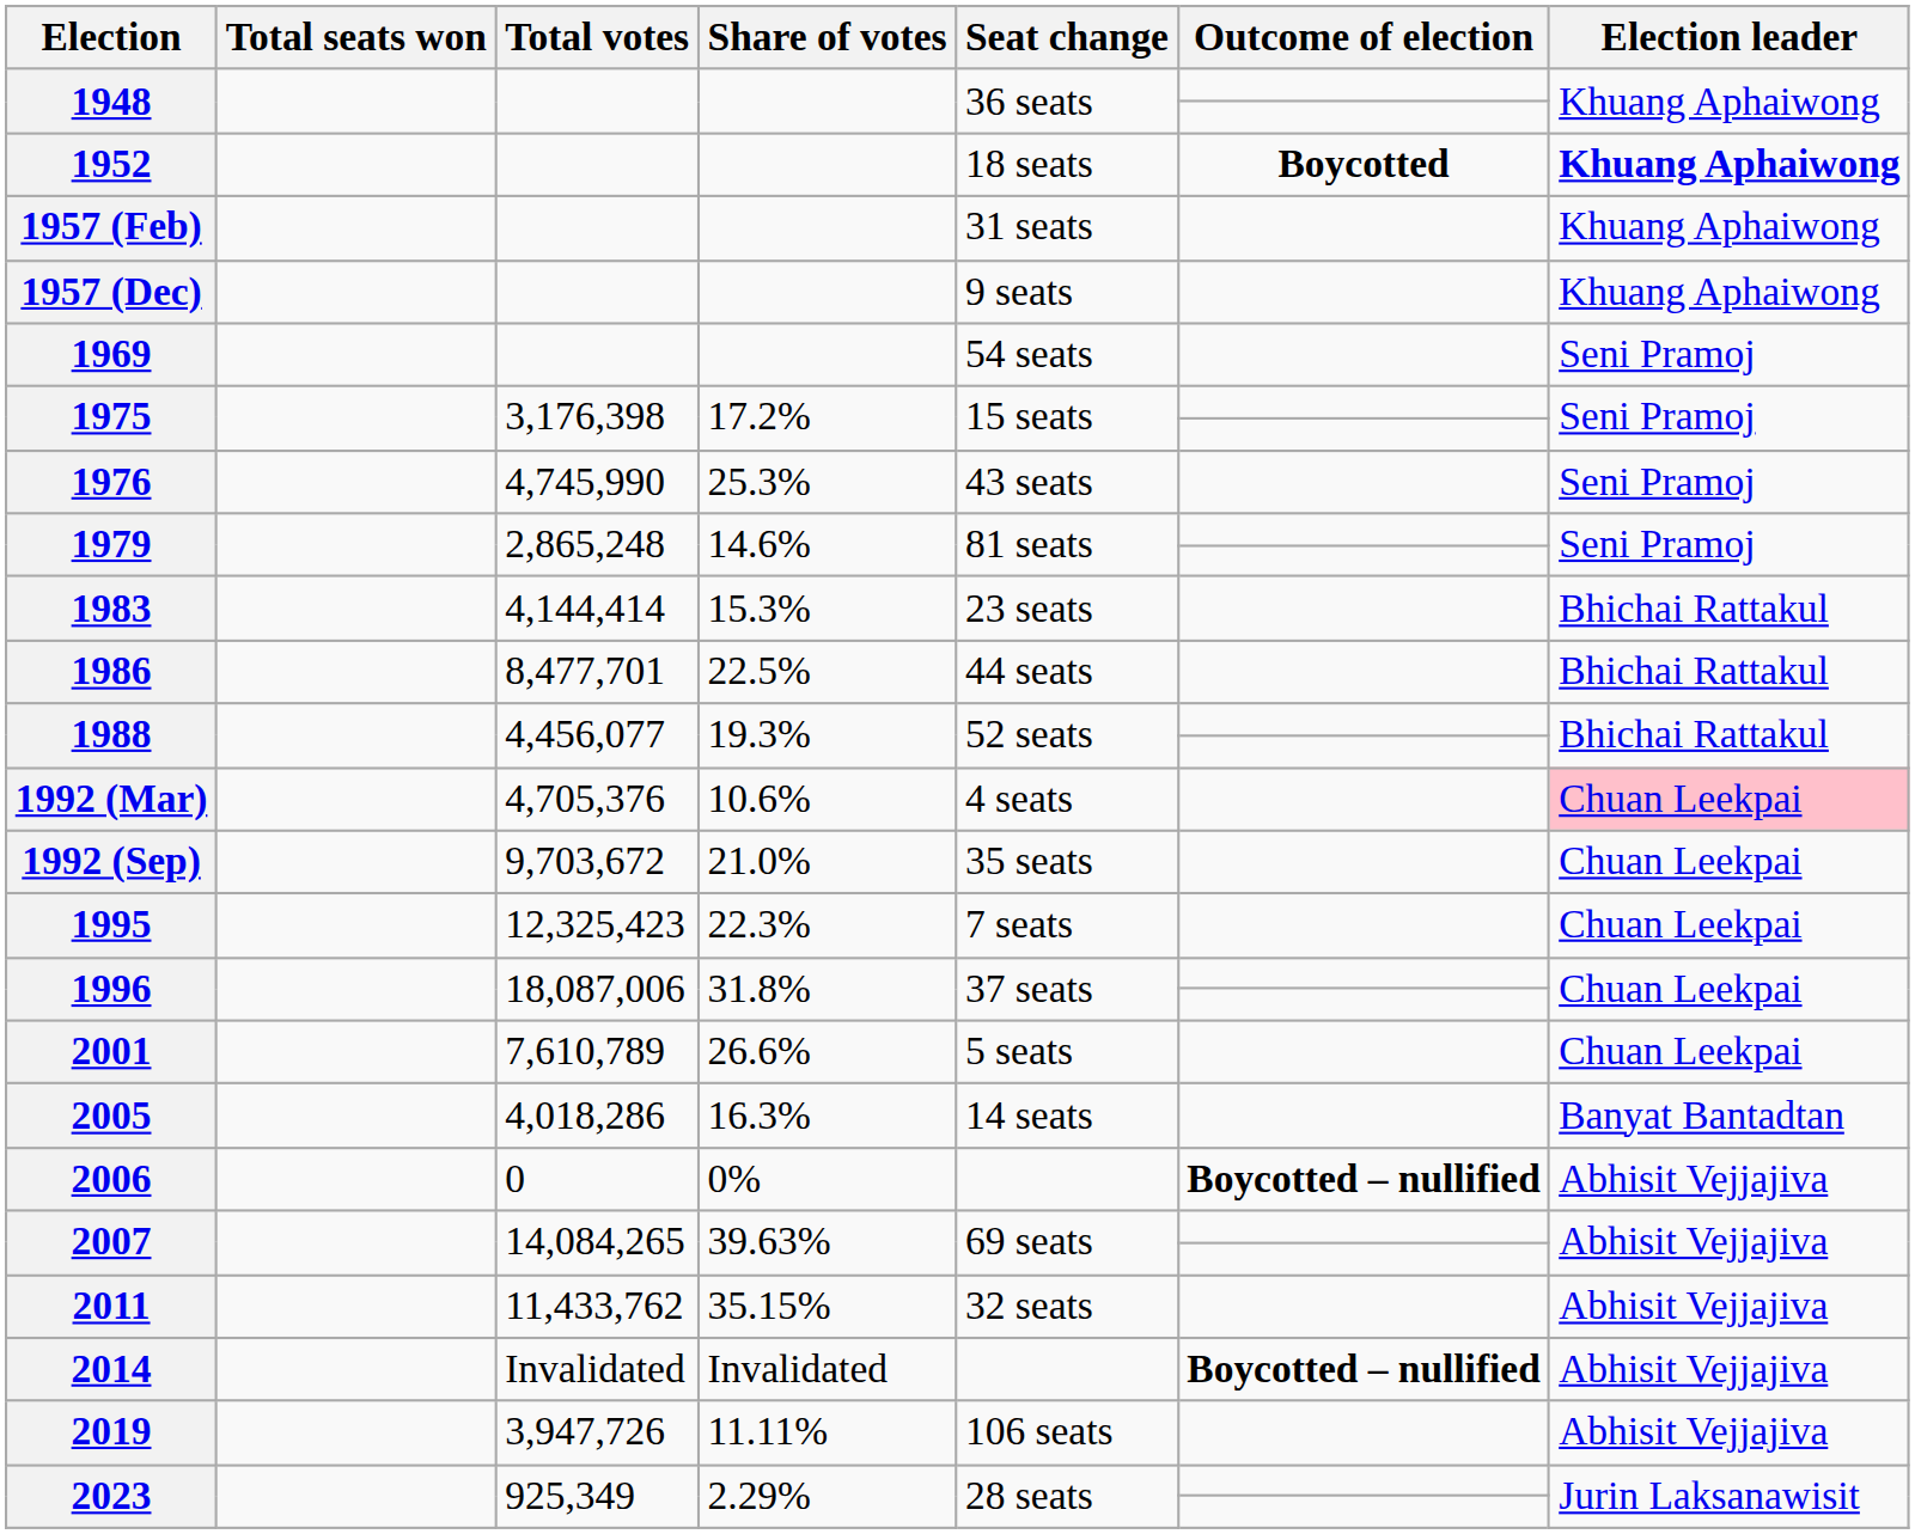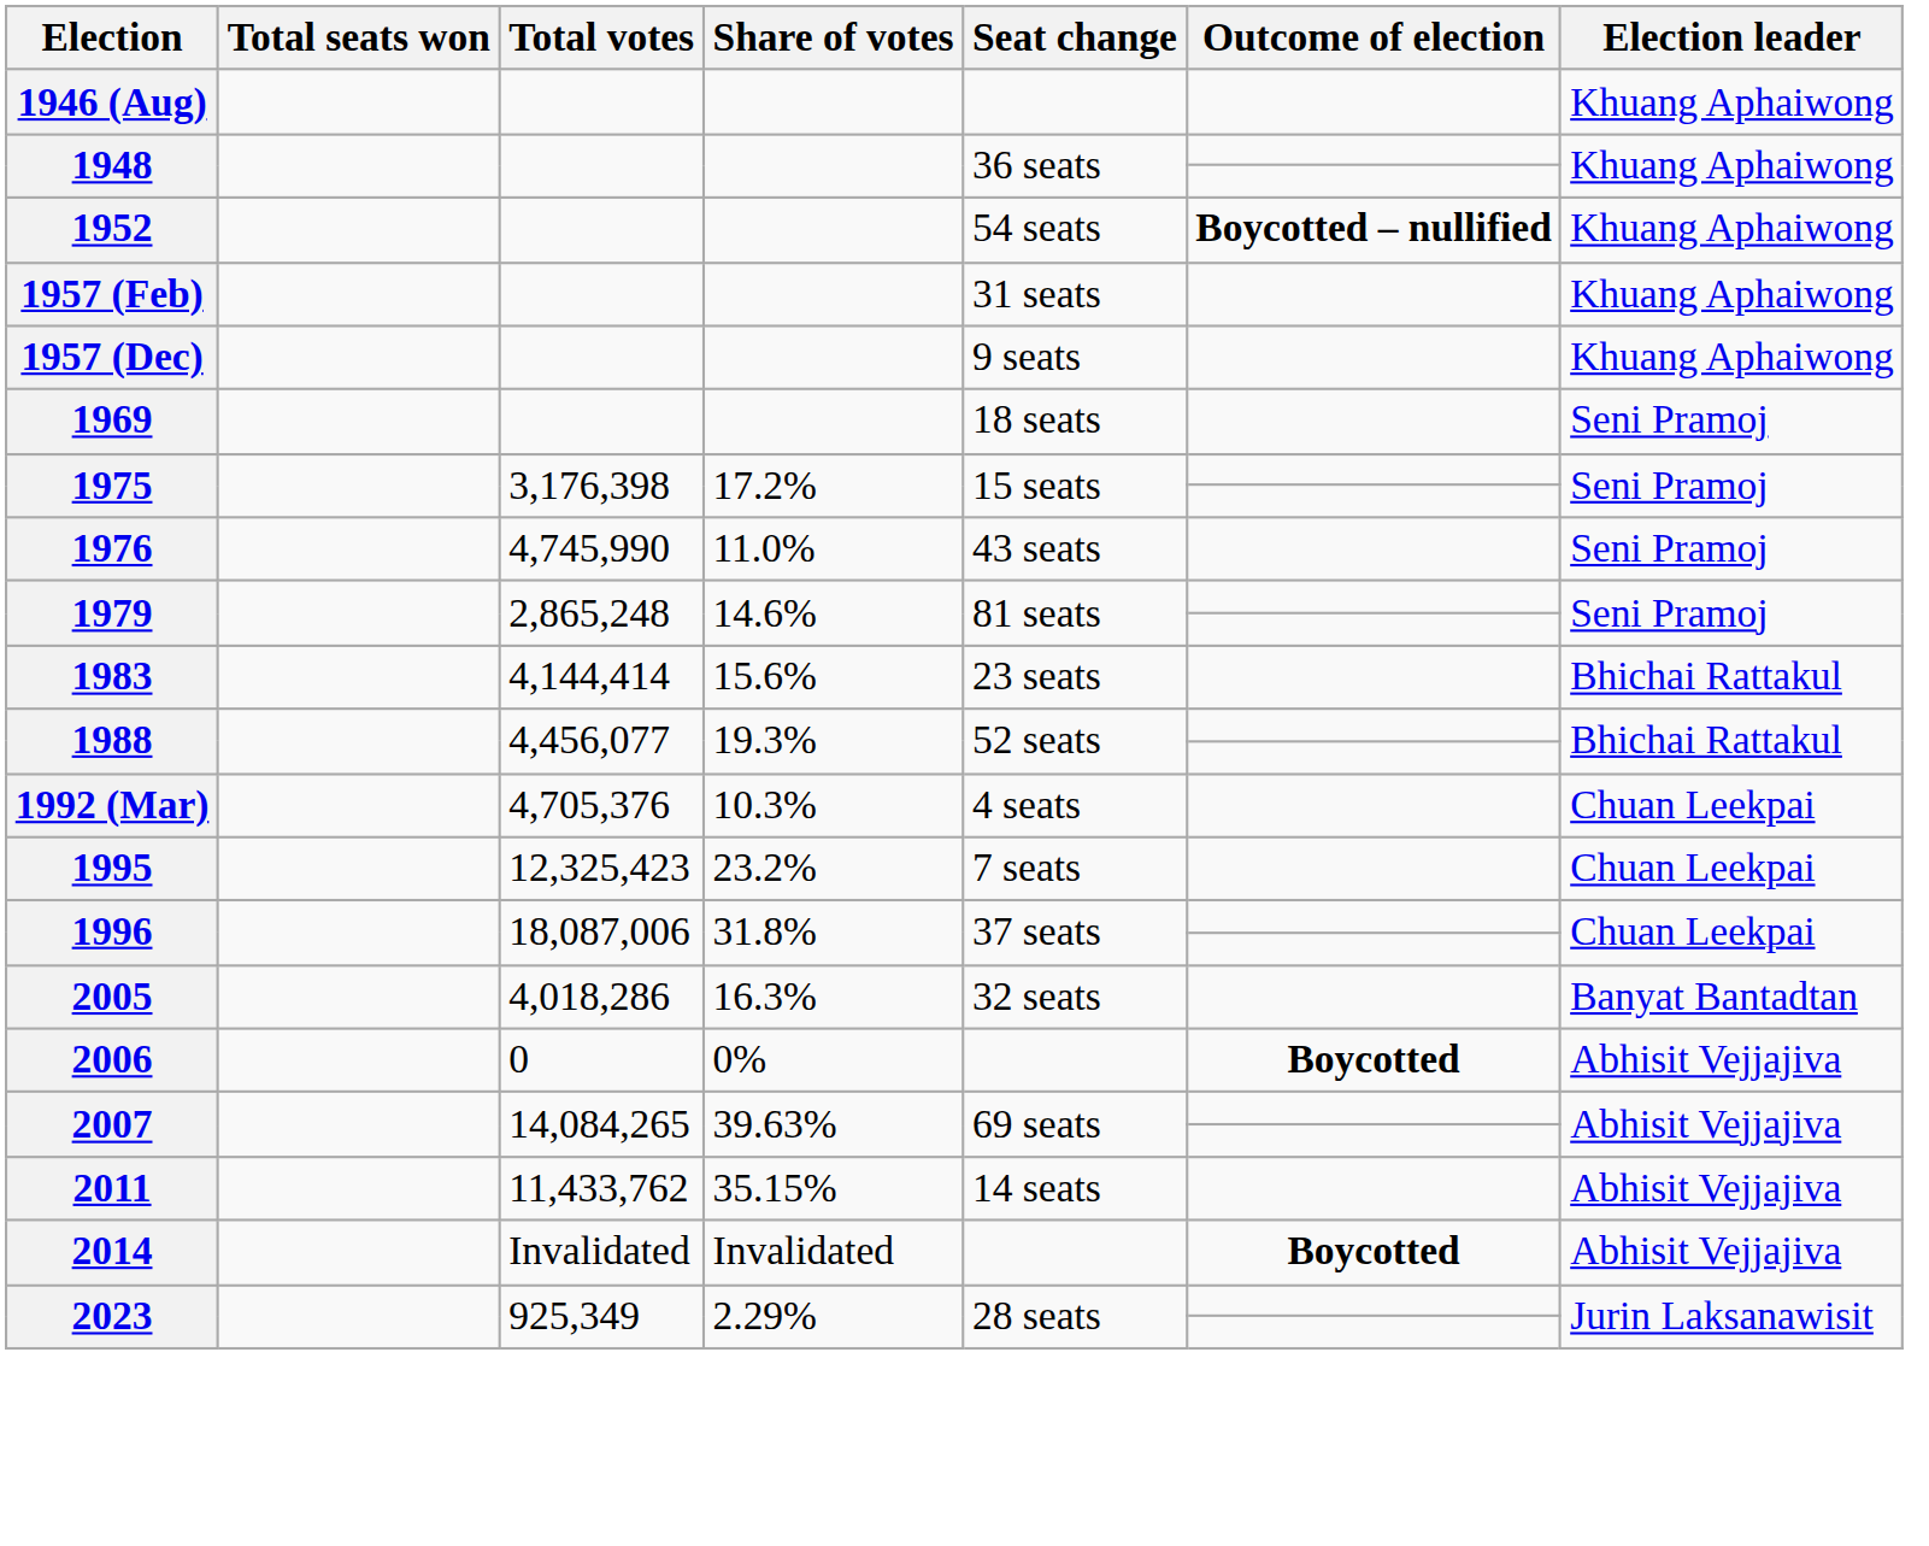 <table class="wikitable">
 <tr>
 <th>Election</th>
 <th>Total seats won</th>
 <th>Total votes</th>
 <th>Share of votes</th>
 <th>Seat change</th>
 <th>Outcome of election</th>
 <th>Election leader</th>
+</tr>
+<tr>
+<th><a href='#'>1946 (Aug)</a></th>
+<td></td>
+<td></td>
+<td></td>
+<td></td>
+<td></td>
+<td><a href='#'>Khuang Aphaiwong</a></td>
 </tr>
 <tr>
 <th rowspan="2"><a href='#'>1948</a></th>
 <td rowspan="2"></td>
 <td rowspan="2"></td>
 <td rowspan="2"></td>
 <td rowspan="2">36 seats</td>
 <td></td>
 <td rowspan="2"><a href='#'>Khuang Aphaiwong</a></td>
 </tr>
 <tr>
 <td></td>
 </tr>
 <tr>
 <th><a href='#'>1952</a></th>
 <td></td>
 <td></td>
 <td></td>
-<td>18 seats</td>
-<td align=center><strong>Boycotted</strong></td>
-<td><strong><a href='#'>Khuang Aphaiwong</a></strong></td>
+<td>54 seats</td>
+<td align=center><strong>Boycotted – nullified</strong></td>
+<td><a href='#'>Khuang Aphaiwong</a></td>
 </tr>
 <tr>
 <th><a href='#'>1957 (Feb)</a></th>
 <td></td>
 <td></td>
 <td></td>
 <td>31 seats</td>
 <td></td>
 <td><a href='#'>Khuang Aphaiwong</a></td>
 </tr>
 <tr>
 <th><a href='#'>1957 (Dec)</a></th>
 <td></td>
 <td></td>
 <td></td>
 <td>9 seats</td>
 <td></td>
 <td><a href='#'>Khuang Aphaiwong</a></td>
 </tr>
 <tr>
 <th><a href='#'>1969</a></th>
 <td></td>
 <td></td>
 <td></td>
-<td>54 seats</td>
+<td>18 seats</td>
 <td></td>
 <td><a href='#'>Seni Pramoj</a></td>
 </tr>
 <tr>
 <th rowspan="2"><a href='#'>1975</a></th>
 <td rowspan="2"></td>
 <td rowspan="2">3,176,398</td>
 <td rowspan="2">17.2%</td>
 <td rowspan="2">15 seats</td>
 <td></td>
 <td rowspan="2"><a href='#'>Seni Pramoj</a></td>
 </tr>
 <tr>
 <td></td>
 </tr>
 <tr>
 <th><a href='#'>1976</a></th>
 <td></td>
 <td>4,745,990</td>
-<td>25.3%</td>
+<td>11.0%</td>
 <td>43 seats</td>
 <td></td>
 <td><a href='#'>Seni Pramoj</a></td>
 </tr>
 <tr>
 <th rowspan="2"><a href='#'>1979</a></th>
 <td rowspan="2"></td>
 <td rowspan="2">2,865,248</td>
 <td rowspan="2">14.6%</td>
 <td rowspan="2">81 seats</td>
 <td></td>
 <td rowspan="2"><a href='#'>Seni Pramoj</a></td>
 </tr>
 <tr>
 <td></td>
 </tr>
 <tr>
 <th><a href='#'>1983</a></th>
 <td></td>
 <td>4,144,414</td>
-<td>15.3%</td>
+<td>15.6%</td>
 <td>23 seats</td>
-<td></td>
-<td><a href='#'>Bhichai Rattakul</a></td>
-</tr>
-<tr>
-<th><a href='#'>1986</a></th>
-<td></td>
-<td>8,477,701</td>
-<td>22.5%</td>
-<td>44 seats</td>
 <td></td>
 <td><a href='#'>Bhichai Rattakul</a></td>
 </tr>
 <tr>
 <th rowspan="2"><a href='#'>1988</a></th>
 <td rowspan="2"></td>
 <td rowspan="2">4,456,077</td>
 <td rowspan="2">19.3%</td>
 <td rowspan="2">52 seats</td>
 <td></td>
 <td rowspan="2"><a href='#'>Bhichai Rattakul</a></td>
 </tr>
 <tr>
 <td></td>
 </tr>
 <tr>
 <th><a href='#'>1992 (Mar)</a></th>
 <td></td>
 <td>4,705,376</td>
-<td>10.6%</td>
+<td>10.3%</td>
 <td>4 seats</td>
-<td></td>
-<td style="background: pink;"><a href='#'>Chuan Leekpai</a></td>
-</tr>
-<tr>
-<th><a href='#'>1992 (Sep)</a></th>
-<td></td>
-<td>9,703,672</td>
-<td>21.0%</td>
-<td>35 seats</td>
 <td></td>
 <td><a href='#'>Chuan Leekpai</a></td>
 </tr>
 <tr>
 <th><a href='#'>1995</a></th>
 <td></td>
 <td>12,325,423</td>
-<td>22.3%</td>
+<td>23.2%</td>
 <td>7 seats</td>
 <td></td>
 <td><a href='#'>Chuan Leekpai</a></td>
 </tr>
 <tr>
 <th rowspan="2"><a href='#'>1996</a></th>
 <td rowspan="2"></td>
 <td rowspan="2">18,087,006</td>
 <td rowspan="2">31.8%</td>
 <td rowspan="2">37 seats</td>
 <td></td>
 <td rowspan="2"><a href='#'>Chuan Leekpai</a></td>
 </tr>
 <tr>
 <td></td>
 </tr>
 <tr>
-<th><a href='#'>2001</a></th>
-<td></td>
-<td>7,610,789</td>
-<td>26.6%</td>
-<td>5 seats</td>
-<td></td>
-<td><a href='#'>Chuan Leekpai</a></td>
-</tr>
-<tr>
 <th><a href='#'>2005</a></th>
 <td></td>
 <td>4,018,286</td>
 <td>16.3%</td>
-<td>14 seats</td>
+<td>32 seats</td>
 <td></td>
 <td><a href='#'>Banyat Bantadtan</a></td>
 </tr>
 <tr>
 <th><a href='#'>2006</a></th>
 <td></td>
 <td>0</td>
 <td>0%</td>
 <td></td>
-<td align=center><strong>Boycotted – nullified</strong></td>
+<td align=center><strong>Boycotted</strong></td>
 <td><a href='#'>Abhisit Vejjajiva</a></td>
 </tr>
 <tr>
 <th rowspan="2"><a href='#'>2007</a></th>
 <td rowspan="2"></td>
 <td rowspan="2">14,084,265</td>
 <td rowspan="2">39.63%</td>
 <td rowspan="2">69 seats</td>
 <td></td>
 <td rowspan="2"><a href='#'>Abhisit Vejjajiva</a></td>
 </tr>
 <tr>
 <td></td>
 </tr>
 <tr>
 <th><a href='#'>2011</a></th>
 <td></td>
 <td>11,433,762</td>
 <td>35.15%</td>
-<td>32 seats</td>
+<td>14 seats</td>
 <td></td>
 <td><a href='#'>Abhisit Vejjajiva</a></td>
 </tr>
 <tr>
 <th><a href='#'>2014</a></th>
 <td></td>
 <td>Invalidated</td>
 <td>Invalidated</td>
 <td></td>
-<td align=center><strong>Boycotted – nullified</strong></td>
-<td><a href='#'>Abhisit Vejjajiva</a></td>
-</tr>
-<tr>
-<th><a href='#'>2019</a></th>
-<td></td>
-<td>3,947,726</td>
-<td>11.11%</td>
-<td>106 seats</td>
-<td></td>
+<td align=center><strong>Boycotted</strong></td>
 <td><a href='#'>Abhisit Vejjajiva</a></td>
 </tr>
 <tr>
 <th rowspan="2"><a href='#'>2023</a></th>
 <td rowspan="2"></td>
 <td rowspan="2">925,349</td>
 <td rowspan="2">2.29%</td>
 <td rowspan="2">28 seats</td>
 <td></td>
 <td rowspan="2"><a href='#'>Jurin Laksanawisit</a></td>
 </tr>
 <tr>
 <td></td>
 </tr>
 </table>
